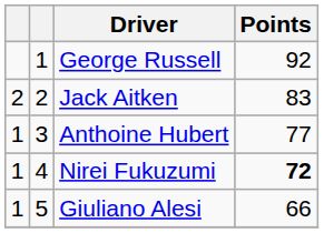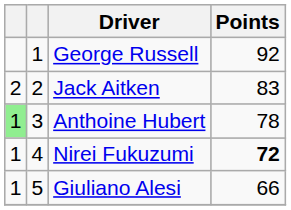 <table class="wikitable" style="font-size: 85%;">
 <tr>
 <th></th>
 <th></th>
 <th>Driver</th>
 <th>Points</th>
 </tr>
 <tr>
 <td></td>
 <td align="center">1</td>
 <td> <a href='#'>George Russell</a></td>
 <td align="right">92</td>
 </tr>
 <tr>
 <td> 2</td>
 <td align="center">2</td>
 <td> <a href='#'>Jack Aitken</a></td>
 <td align="right">83</td>
 </tr>
 <tr>
-<td> 1</td>
+<td style="background: lightgreen;"> 1</td>
 <td align="center">3</td>
 <td> <a href='#'>Anthoine Hubert</a></td>
-<td align="right">77</td>
+<td align="right">78</td>
 </tr>
 <tr>
 <td> 1</td>
 <td align="center">4</td>
 <td> <a href='#'>Nirei Fukuzumi</a></td>
 <td align="right"><strong>72</strong></td>
 </tr>
 <tr>
 <td> 1</td>
 <td align="center">5</td>
 <td> <a href='#'>Giuliano Alesi</a></td>
 <td align="right">66</td>
 </tr>
 <tr>
 </tr>
 </table>
